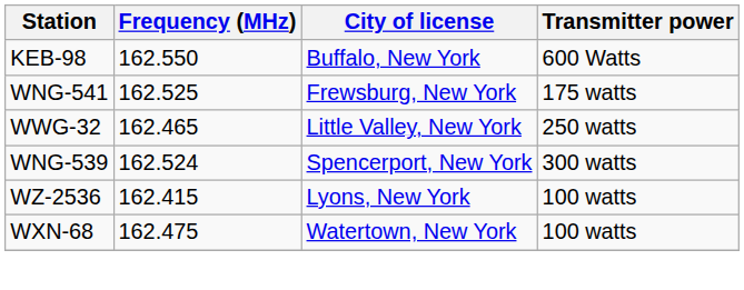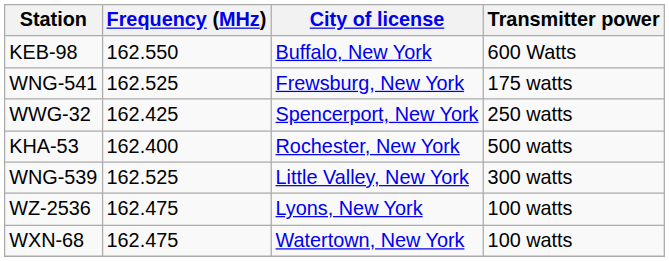 <table class="wikitable">
 <tr>
 <th>Station</th>
 <th><a href='#'>Frequency</a> (<a href='#'>MHz</a>)</th>
 <th><a href='#'>City of license</a></th>
 <th>Transmitter power</th>
 </tr>
 <tr>
 <td>KEB-98</td>
 <td>162.550</td>
 <td><a href='#'>Buffalo, New York</a></td>
 <td rowspan=1>600 Watts</td>
 </tr>
 <tr>
 <td>WNG-541</td>
 <td>162.525</td>
 <td><a href='#'>Frewsburg, New York</a></td>
 <td rowspan=1>175 watts</td>
 </tr>
 <tr>
 <td>WWG-32</td>
-<td>162.465</td>
-<td><a href='#'>Little Valley, New York</a></td>
+<td>162.425</td>
+<td><a href='#'>Spencerport, New York</a></td>
 <td rowspan=1>250 watts</td>
 </tr>
 <tr>
+<td>KHA-53</td>
+<td>162.400</td>
+<td><a href='#'>Rochester, New York</a></td>
+<td rowspan=1>500 watts</td>
+</tr>
+<tr>
 <td>WNG-539</td>
-<td>162.524</td>
-<td><a href='#'>Spencerport, New York</a></td>
+<td>162.525</td>
+<td><a href='#'>Little Valley, New York</a></td>
 <td rowspan=1>300 watts</td>
 </tr>
 <tr>
 <td>WZ-2536</td>
-<td>162.415</td>
+<td>162.475</td>
 <td><a href='#'>Lyons, New York</a></td>
 <td rowspan=1>100 watts</td>
 </tr>
 <tr>
 <td>WXN-68</td>
 <td>162.475</td>
 <td><a href='#'>Watertown, New York</a></td>
 <td rowspan=1>100 watts</td>
 </tr>
 <tr>
 </tr>
 </table>
